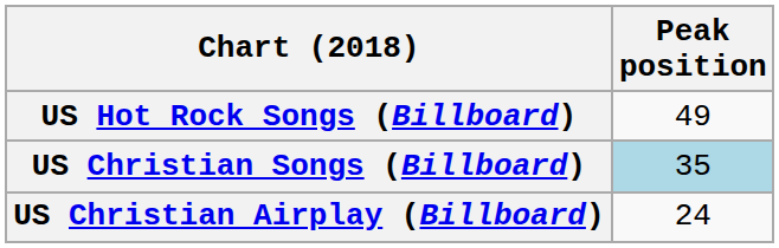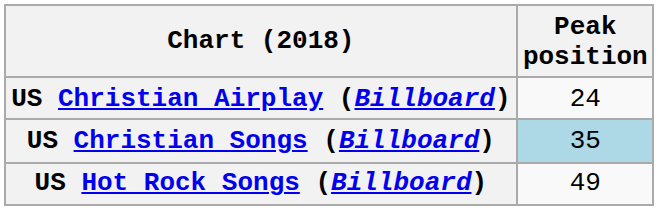 <table class="wikitable plainrowheaders" style="text-align:center">
 <tr>
 <th scope="col">Chart (2018)</th>
 <th scope="col">Peak<br>position</th>
 </tr>
 <tr>
-<th scope="row">US <a href='#'>Hot Rock Songs</a> (<em><a href='#'>Billboard</a></em>)</th>
-<td>49</td>
+<th scope="row">US <a href='#'>Christian Airplay</a> (<em><a href='#'>Billboard</a></em>)</th>
+<td>24</td>
 </tr>
 <tr>
 <th scope="row">US <a href='#'>Christian Songs</a> (<em><a href='#'>Billboard</a></em>)</th>
 <td style="background: lightblue;">35</td>
 </tr>
 <tr>
-<th scope="row">US <a href='#'>Christian Airplay</a> (<em><a href='#'>Billboard</a></em>)</th>
-<td>24</td>
+<th scope="row">US <a href='#'>Hot Rock Songs</a> (<em><a href='#'>Billboard</a></em>)</th>
+<td>49</td>
 </tr>
 </table>
